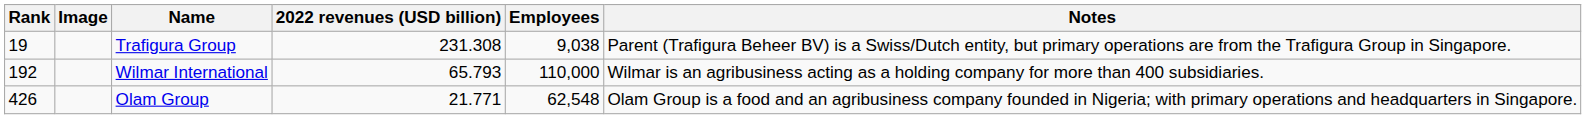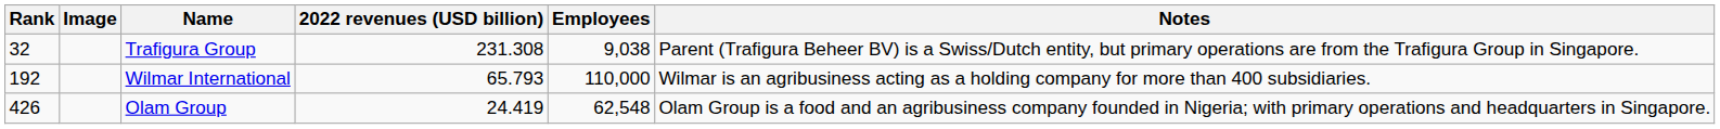 <table class="wikitable sortable">
 <tr>
 <th>Rank</th>
 <th>Image</th>
 <th>Name</th>
 <th>2022 revenues (USD billion)</th>
 <th>Employees</th>
 <th>Notes</th>
 </tr>
 <tr>
-<td>19</td>
+<td>32</td>
 <td></td>
 <td><a href='#'>Trafigura Group</a></td>
 <td align="right">231.308</td>
 <td align="right">9,038</td>
 <td>Parent (Trafigura Beheer BV) is a Swiss/Dutch entity, but primary operations are from the Trafigura Group in Singapore.</td>
 </tr>
 <tr>
 <td>192</td>
 <td></td>
 <td><a href='#'>Wilmar International</a></td>
 <td align="right">65.793</td>
 <td align="right">110,000</td>
 <td>Wilmar is an agribusiness acting as a holding company for more than 400 subsidiaries.</td>
 </tr>
 <tr>
 <td>426</td>
 <td></td>
 <td><a href='#'>Olam Group</a></td>
-<td align="right">21.771</td>
+<td align="right">24.419</td>
 <td align="right">62,548</td>
 <td>Olam Group is a food and an agribusiness company founded in Nigeria; with primary operations and headquarters in Singapore.</td>
 </tr>
 </table>
